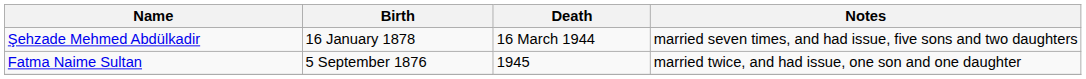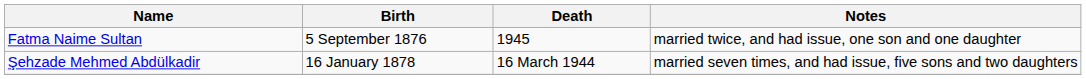 <table class="wikitable">
 <tr>
 <th>Name</th>
 <th>Birth</th>
 <th>Death</th>
 <th style="width:40%;">Notes</th>
 </tr>
 <tr>
+<td><a href='#'>Fatma Naime Sultan</a></td>
+<td>5 September 1876</td>
+<td> 1945</td>
+<td>married twice, and had issue, one son and one daughter</td>
+</tr>
+<tr>
 <td><a href='#'>Şehzade Mehmed Abdülkadir</a></td>
 <td>16 January 1878</td>
 <td>16 March 1944</td>
 <td>married seven times, and had issue, five sons and two daughters</td>
 </tr>
 <tr>
-<td><a href='#'>Fatma Naime Sultan</a></td>
-<td>5 September 1876</td>
-<td> 1945</td>
-<td>married twice, and had issue, one son and one daughter</td>
-</tr>
-<tr>
 </tr>
 </table>
